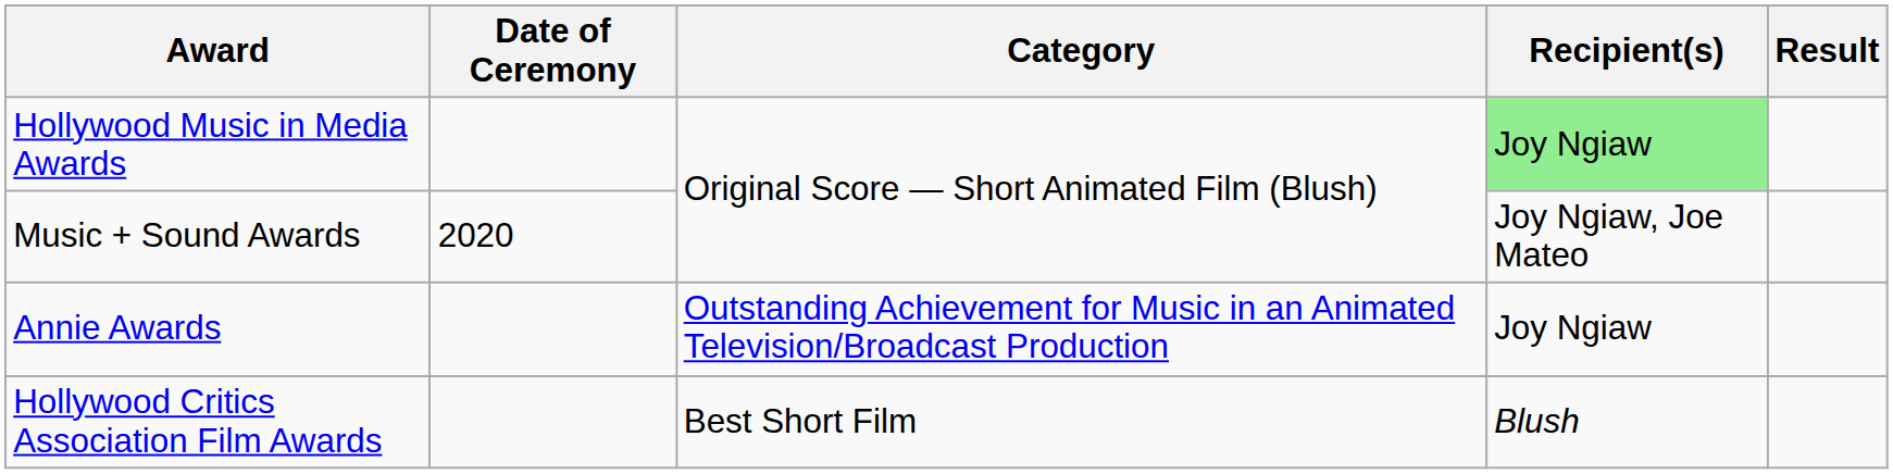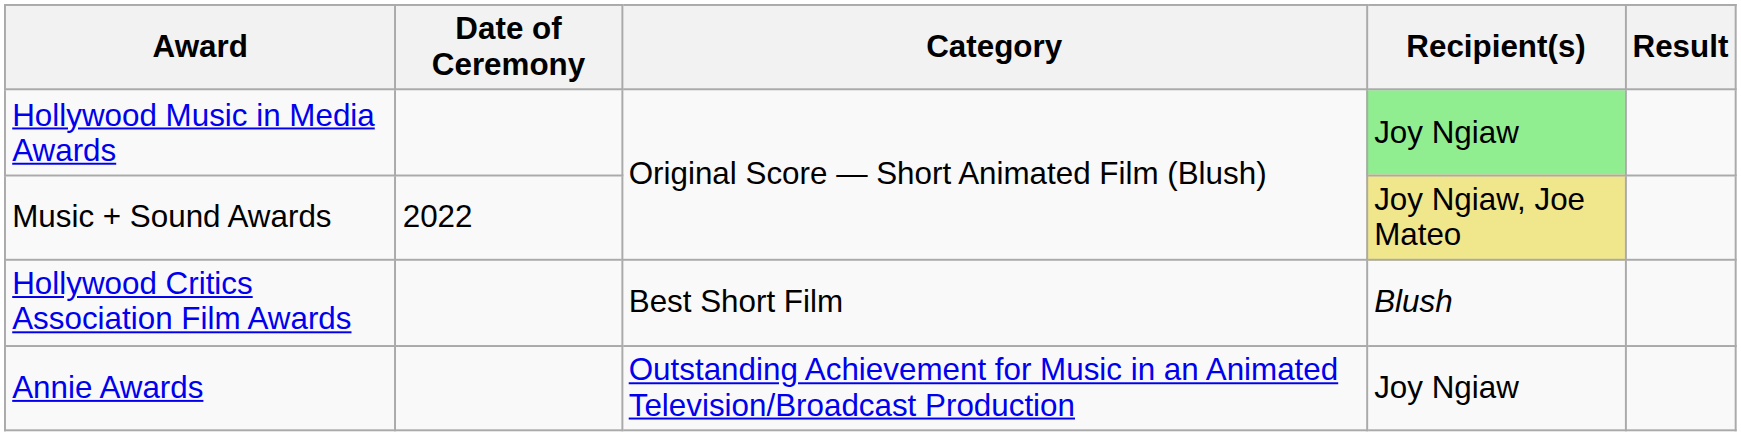 <table class="wikitable sortable" style="width:100%;">
 <tr>
 <th scope="col">Award</th>
 <th scope="col">Date of Ceremony</th>
 <th scope="col">Category</th>
 <th scope="col">Recipient(s)</th>
 <th scope="col">Result</th>
 </tr>
 <tr>
 <td><a href='#'>Hollywood Music in Media Awards</a></td>
 <td><a href='#'></a></td>
 <td rowspan="2">Original Score — Short Animated Film (Blush)</td>
 <td style="background: lightgreen;">Joy Ngiaw</td>
 <td></td>
 </tr>
 <tr>
 <td>Music + Sound Awards</td>
-<td>2020</td>
-<td>Joy Ngiaw, Joe Mateo</td>
+<td>2022</td>
+<td style="background: khaki;">Joy Ngiaw, Joe Mateo</td>
+<td></td>
+</tr>
+<tr>
+<td><a href='#'>Hollywood Critics Association Film Awards</a></td>
+<td><a href='#'></a></td>
+<td>Best Short Film</td>
+<td><em>Blush</em></td>
 <td></td>
 </tr>
 <tr>
 <td><a href='#'>Annie Awards</a></td>
 <td><a href='#'></a></td>
 <td><a href='#'>Outstanding Achievement for Music in an Animated Television/Broadcast Production</a></td>
 <td>Joy Ngiaw</td>
 <td></td>
 </tr>
-<tr>
-<td><a href='#'>Hollywood Critics Association Film Awards</a></td>
-<td><a href='#'></a></td>
-<td>Best Short Film</td>
-<td><em>Blush</em></td>
-<td></td>
-</tr>
 </table>
